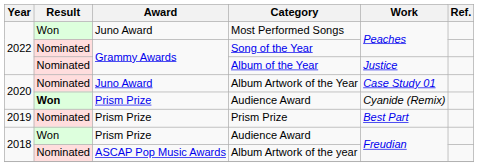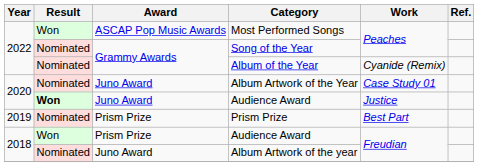 <table class="wikitable">
 <tr>
 <th>Year</th>
 <th>Result</th>
 <th>Award</th>
 <th>Category</th>
 <th>Work</th>
 <th>Ref.</th>
 </tr>
 <tr>
 <td rowspan="3">2022</td>
 <td style="background: #ddffdd">Won</td>
-<td>Juno Award</td>
+<td><a href='#'>ASCAP Pop Music Awards</a></td>
 <td>Most Performed Songs</td>
 <td rowspan="2"><em><a href='#'>Peaches</a></em></td>
 <td></td>
 </tr>
 <tr>
 <td style="background: #ffdddd">Nominated</td>
 <td rowspan="2"><a href='#'>Grammy Awards</a></td>
 <td><a href='#'>Song of the Year</a></td>
 <td></td>
 </tr>
 <tr>
 <td style="background: #ffdddd">Nominated</td>
 <td><a href='#'>Album of the Year</a></td>
-<td><em><a href='#'>Justice</a></em></td>
+<td><em>Cyanide (Remix)</em></td>
 <td></td>
 </tr>
 <tr>
 <td rowspan="2">2020</td>
 <td style="background: #ffdddd">Nominated</td>
 <td><a href='#'>Juno Award</a></td>
 <td>Album Artwork of the Year</td>
 <td><em><a href='#'>Case Study 01</a></em></td>
 <td></td>
 </tr>
 <tr>
 <td style="background: #ddffdd"><strong>Won</strong></td>
-<td><a href='#'>Prism Prize</a></td>
+<td><a href='#'>Juno Award</a></td>
 <td>Audience Award</td>
-<td><em>Cyanide (Remix)</em></td>
+<td><em><a href='#'>Justice</a></em></td>
 <td></td>
 </tr>
 <tr>
 <td>2019</td>
 <td style="background: #ffdddd">Nominated</td>
 <td>Prism Prize</td>
 <td>Prism Prize</td>
 <td><em><a href='#'>Best Part</a></em></td>
 <td></td>
 </tr>
 <tr>
 <td rowspan="2">2018</td>
 <td style="background: #ddffdd">Won</td>
 <td>Prism Prize</td>
 <td>Audience Award</td>
 <td rowspan="2"><em><a href='#'>Freudian</a></em></td>
 <td></td>
 </tr>
 <tr>
 <td style="background: #ffdddd">Nominated</td>
-<td><a href='#'>ASCAP Pop Music Awards</a></td>
+<td>Juno Award</td>
 <td>Album Artwork of the year</td>
 <td></td>
 </tr>
 <tr>
 </tr>
 </table>
